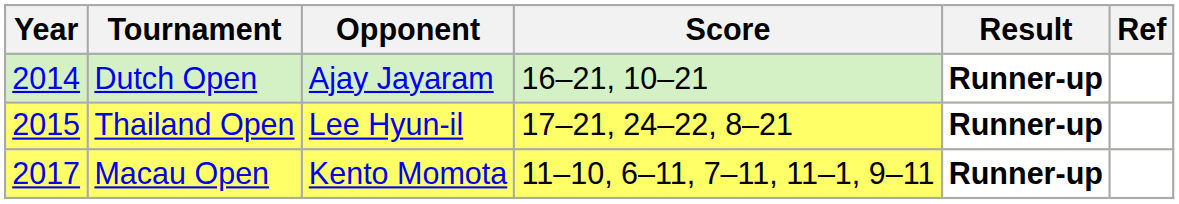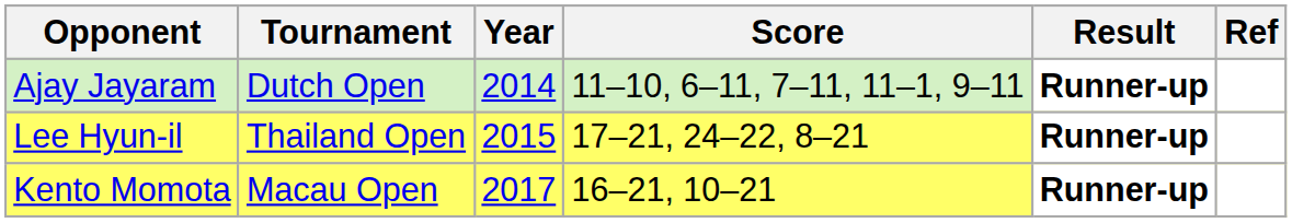 <table class="sortable wikitable" style="font-size: 90%">
 <tr>
+<th>Opponent</th>
+<th>Tournament</th>
 <th>Year</th>
-<th>Tournament</th>
-<th>Opponent</th>
 <th>Score</th>
 <th>Result</th>
 <th>Ref</th>
 </tr>
 <tr style="background:#D4F1C5">
+<td align="left"> <a href='#'>Ajay Jayaram</a></td>
+<td align="left"><a href='#'>Dutch Open</a></td>
 <td align="center"><a href='#'>2014</a></td>
-<td align="left"><a href='#'>Dutch Open</a></td>
-<td align="left"> <a href='#'>Ajay Jayaram</a></td>
-<td align="left">16–21, 10–21</td>
+<td align="left">11–10, 6–11, 7–11, 11–1, 9–11</td>
 <td style="text-align: left; background:white"> <strong>Runner-up</strong></td>
 <td style="text-align: center; background:white"></td>
 </tr>
 <tr style="background:#FFFF67">
+<td align="left"> <a href='#'>Lee Hyun-il</a></td>
+<td align="left"><a href='#'>Thailand Open</a></td>
 <td align="center"><a href='#'>2015</a></td>
-<td align="left"><a href='#'>Thailand Open</a></td>
-<td align="left"> <a href='#'>Lee Hyun-il</a></td>
 <td align="left">17–21, 24–22, 8–21</td>
 <td style="text-align: left; background:white"> <strong>Runner-up</strong></td>
 <td style="text-align: center; background:white"></td>
 </tr>
 <tr style="background:#FFFF67">
+<td align="left"> <a href='#'>Kento Momota</a></td>
+<td align="left"><a href='#'>Macau Open</a></td>
 <td align="center"><a href='#'>2017</a></td>
-<td align="left"><a href='#'>Macau Open</a></td>
-<td align="left"> <a href='#'>Kento Momota</a></td>
-<td align="left">11–10, 6–11, 7–11, 11–1, 9–11</td>
+<td align="left">16–21, 10–21</td>
 <td style="text-align: left; background:white"> <strong>Runner-up</strong></td>
 <td style="text-align: center; background:white"></td>
 </tr>
 </table>
